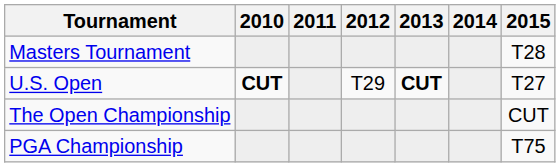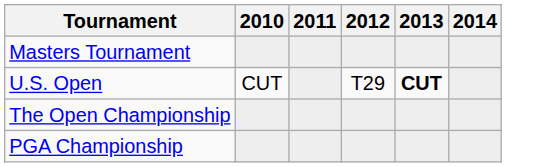 <table class="wikitable" style="font-size:95%;text-align:center;">
 <tr>
 <th>Tournament</th>
 <th>2010</th>
 <th>2011</th>
 <th>2012</th>
 <th>2013</th>
 <th>2014</th>
-<th>2015</th>
 </tr>
 <tr>
 <td align="left"><a href='#'>Masters Tournament</a></td>
 <td style="background:#eeeeee;"></td>
 <td style="background:#eeeeee;"></td>
 <td style="background:#eeeeee;"></td>
 <td style="background:#eeeeee;"></td>
 <td style="background:#eeeeee;"></td>
-<td>T28</td>
 </tr>
 <tr>
 <td align="left"><a href='#'>U.S. Open</a></td>
-<td><strong>CUT</strong></td>
+<td>CUT</td>
 <td style="background:#eeeeee;"></td>
 <td>T29</td>
 <td><strong>CUT</strong></td>
 <td style="background:#eeeeee;"></td>
-<td>T27</td>
 </tr>
 <tr>
 <td align="left"><a href='#'>The Open Championship</a></td>
 <td style="background:#eeeeee;"></td>
 <td style="background:#eeeeee;"></td>
 <td style="background:#eeeeee;"></td>
 <td style="background:#eeeeee;"></td>
 <td style="background:#eeeeee;"></td>
-<td>CUT</td>
 </tr>
 <tr>
 <td align="left"><a href='#'>PGA Championship</a></td>
 <td style="background:#eeeeee;"></td>
 <td style="background:#eeeeee;"></td>
 <td style="background:#eeeeee;"></td>
 <td style="background:#eeeeee;"></td>
 <td style="background:#eeeeee;"></td>
-<td>T75</td>
 </tr>
 </table>
